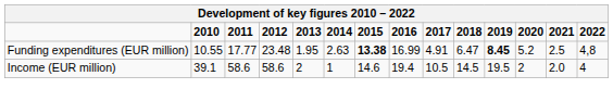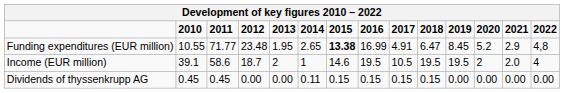 <table class="wikitable">
 <tr>
 <th colspan="14">Development of key figures 2010 – 2022</th>
 </tr>
 <tr>
 <td></td>
 <td><strong>2010</strong></td>
 <td><strong>2011</strong></td>
 <td><strong>2012</strong></td>
 <td><strong>2013</strong></td>
 <td><strong>2014</strong></td>
 <td><strong>2015</strong></td>
 <td><strong>2016</strong></td>
 <td><strong>2017</strong></td>
 <td><strong>2018</strong></td>
 <td><strong>2019</strong></td>
 <td><strong>2020</strong></td>
 <td><strong>2021</strong></td>
 <td><strong>2022</strong></td>
 </tr>
 <tr>
 <td>Funding expenditures (EUR million)</td>
 <td>10.55</td>
-<td>17.77</td>
+<td>71.77</td>
 <td>23.48</td>
 <td>1.95</td>
-<td>2.63</td>
+<td>2.65</td>
 <td><strong>13.38</strong></td>
 <td>16.99</td>
 <td>4.91</td>
 <td>6.47</td>
-<td><strong>8.45</strong></td>
+<td>8.45</td>
 <td>5.2</td>
-<td>2.5</td>
+<td>2.9</td>
 <td>4,8</td>
 </tr>
 <tr>
 <td>Income (EUR million)</td>
 <td>39.1</td>
 <td>58.6</td>
-<td>58.6</td>
+<td>18.7</td>
 <td>2</td>
 <td>1</td>
 <td>14.6</td>
-<td>19.4</td>
+<td>19.5</td>
 <td>10.5</td>
-<td>14.5</td>
+<td>19.5</td>
 <td>19.5</td>
 <td>2</td>
 <td>2.0</td>
 <td>4</td>
 </tr>
+<tr>
+<td>Dividends of thyssenkrupp AG</td>
+<td>0.45</td>
+<td>0.45</td>
+<td>0.00</td>
+<td>0.00</td>
+<td>0.11</td>
+<td>0.15</td>
+<td>0.15</td>
+<td>0.15</td>
+<td>0.15</td>
+<td>0.00</td>
+<td>0.00</td>
+<td>0.00</td>
+<td>0.00</td>
+</tr>
 </table>
